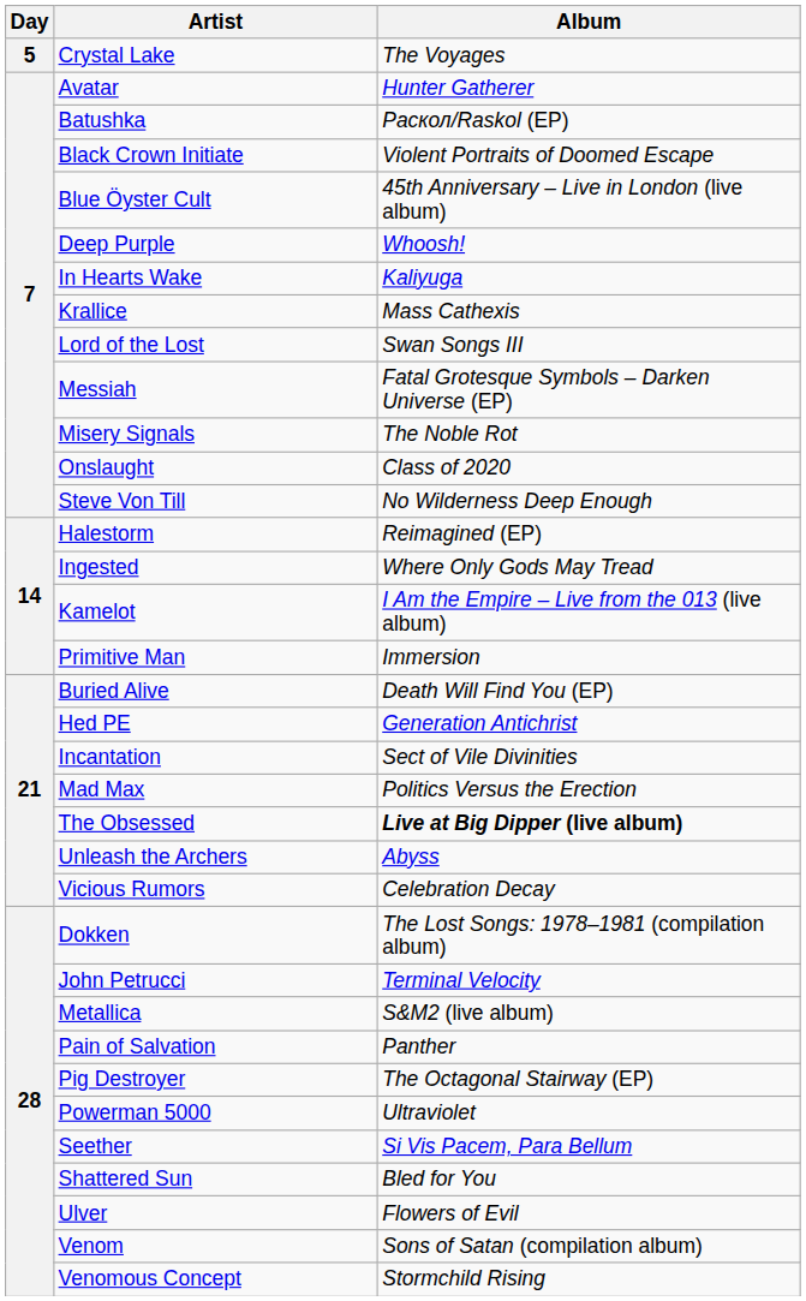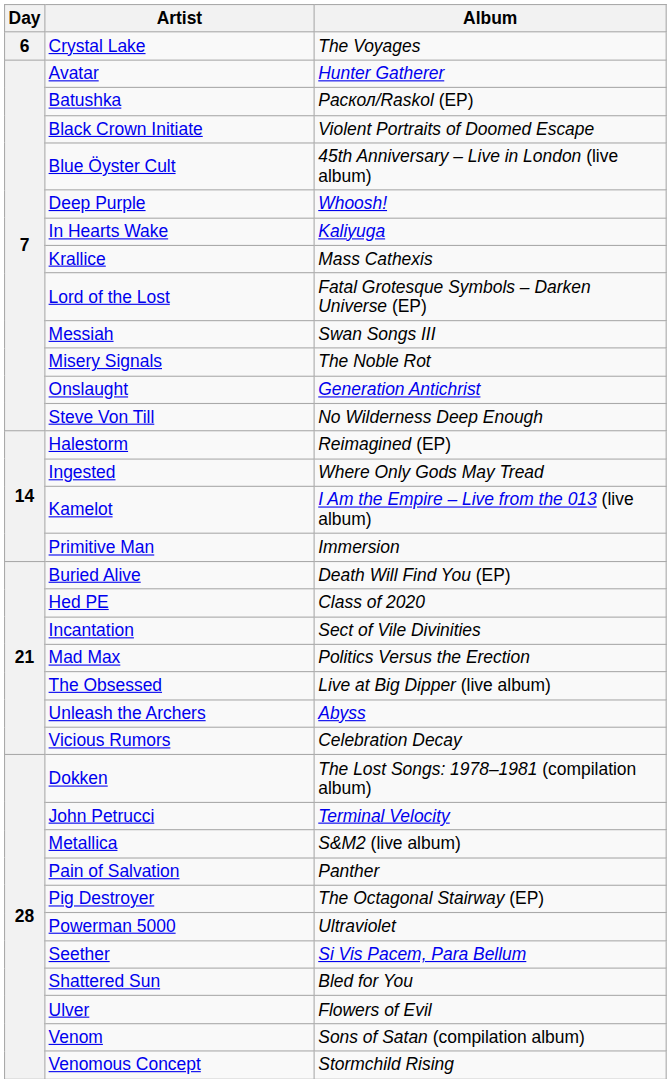 <table class="wikitable" id="table_August">
 <tr>
 <th scope="col">Day</th>
 <th scope="col" style="width:15em;">Artist</th>
 <th scope="col">Album</th>
 </tr>
 <tr>
-<th scope="row">5</th>
+<th scope="row">6</th>
 <td><a href='#'>Crystal Lake</a></td>
 <td><em>The Voyages</em></td>
 </tr>
 <tr>
 <th scope="row" rowspan="12">7</th>
 <td><a href='#'>Avatar</a></td>
 <td><em><a href='#'>Hunter Gatherer</a></em></td>
 </tr>
 <tr>
 <td><a href='#'>Batushka</a></td>
 <td><em>Раскол/Raskol</em> (EP)</td>
 </tr>
 <tr>
 <td><a href='#'>Black Crown Initiate</a></td>
 <td><em>Violent Portraits of Doomed Escape</em></td>
 </tr>
 <tr>
 <td><a href='#'>Blue Öyster Cult</a></td>
 <td><em>45th Anniversary – Live in London</em> (live album)</td>
 </tr>
 <tr>
 <td><a href='#'>Deep Purple</a></td>
 <td><em><a href='#'>Whoosh!</a></em></td>
 </tr>
 <tr>
 <td><a href='#'>In Hearts Wake</a></td>
 <td><em><a href='#'>Kaliyuga</a></em></td>
 </tr>
 <tr>
 <td><a href='#'>Krallice</a></td>
 <td><em>Mass Cathexis</em></td>
 </tr>
 <tr>
 <td><a href='#'>Lord of the Lost</a></td>
-<td><em>Swan Songs III</em></td>
+<td><em>Fatal Grotesque Symbols – Darken Universe</em> (EP)</td>
 </tr>
 <tr>
 <td><a href='#'>Messiah</a></td>
-<td><em>Fatal Grotesque Symbols – Darken Universe</em> (EP)</td>
+<td><em>Swan Songs III</em></td>
 </tr>
 <tr>
 <td><a href='#'>Misery Signals</a></td>
 <td><em>The Noble Rot</em></td>
 </tr>
 <tr>
 <td><a href='#'>Onslaught</a></td>
-<td><em>Class of 2020</em></td>
+<td><em><a href='#'>Generation Antichrist</a></em></td>
 </tr>
 <tr>
 <td><a href='#'>Steve Von Till</a></td>
 <td><em>No Wilderness Deep Enough</em></td>
 </tr>
 <tr>
 <th scope="row" rowspan="4">14</th>
 <td><a href='#'>Halestorm</a></td>
 <td><em>Reimagined</em> (EP)</td>
 </tr>
 <tr>
 <td><a href='#'>Ingested</a></td>
 <td><em>Where Only Gods May Tread</em></td>
 </tr>
 <tr>
 <td><a href='#'>Kamelot</a></td>
 <td><em><a href='#'>I Am the Empire – Live from the 013</a></em> (live album)</td>
 </tr>
 <tr>
 <td><a href='#'>Primitive Man</a></td>
 <td><em>Immersion</em></td>
 </tr>
 <tr>
 <th scope="row" rowspan="7">21</th>
 <td><a href='#'>Buried Alive</a></td>
 <td><em>Death Will Find You</em> (EP)</td>
 </tr>
 <tr>
 <td><a href='#'>Hed PE</a></td>
-<td><em><a href='#'>Generation Antichrist</a></em></td>
+<td><em>Class of 2020</em></td>
 </tr>
 <tr>
 <td><a href='#'>Incantation</a></td>
 <td><em>Sect of Vile Divinities</em></td>
 </tr>
 <tr>
 <td><a href='#'>Mad Max</a></td>
 <td><em>Politics Versus the Erection</em></td>
 </tr>
 <tr>
 <td><a href='#'>The Obsessed</a></td>
-<td><strong><em>Live at Big Dipper</em> (live album)</strong></td>
+<td><em>Live at Big Dipper</em> (live album)</td>
 </tr>
 <tr>
 <td><a href='#'>Unleash the Archers</a></td>
 <td><em><a href='#'>Abyss</a></em></td>
 </tr>
 <tr>
 <td><a href='#'>Vicious Rumors</a></td>
 <td><em>Celebration Decay</em></td>
 </tr>
 <tr>
 <th scope="row" rowspan="11">28</th>
 <td><a href='#'>Dokken</a></td>
 <td><em>The Lost Songs: 1978–1981</em> (compilation album)</td>
 </tr>
 <tr>
 <td><a href='#'>John Petrucci</a></td>
 <td><em><a href='#'>Terminal Velocity</a></em></td>
 </tr>
 <tr>
 <td><a href='#'>Metallica</a></td>
 <td><em>S&M2</em> (live album)</td>
 </tr>
 <tr>
 <td><a href='#'>Pain of Salvation</a></td>
 <td><em>Panther</em></td>
 </tr>
 <tr>
 <td><a href='#'>Pig Destroyer</a></td>
 <td><em>The Octagonal Stairway</em> (EP)</td>
 </tr>
 <tr>
 <td><a href='#'>Powerman 5000</a></td>
 <td><em>Ultraviolet</em></td>
 </tr>
 <tr>
 <td><a href='#'>Seether</a></td>
 <td><em><a href='#'>Si Vis Pacem, Para Bellum</a></em></td>
 </tr>
 <tr>
 <td><a href='#'>Shattered Sun</a></td>
 <td><em>Bled for You</em></td>
 </tr>
 <tr>
 <td><a href='#'>Ulver</a></td>
 <td><em>Flowers of Evil</em></td>
 </tr>
 <tr>
 <td><a href='#'>Venom</a></td>
 <td><em>Sons of Satan</em> (compilation album)</td>
 </tr>
 <tr>
 <td><a href='#'>Venomous Concept</a></td>
 <td><em>Stormchild Rising</em></td>
 </tr>
 </table>
